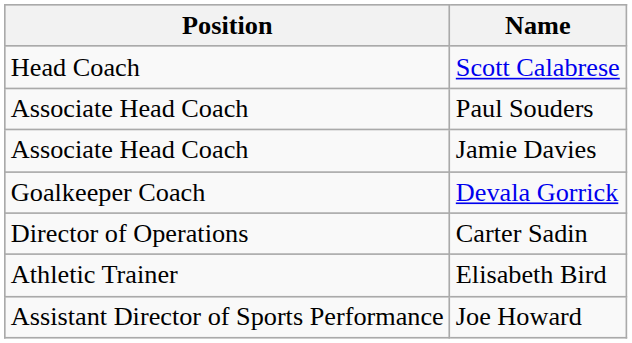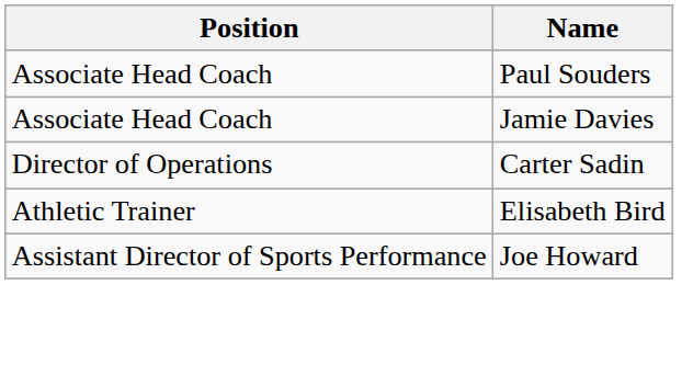 <table class="wikitable">
 <tr>
 <th>Position</th>
 <th>Name</th>
-</tr>
-<tr>
-<td>Head Coach</td>
-<td><a href='#'>Scott Calabrese</a></td>
 </tr>
 <tr>
 <td>Associate Head Coach</td>
 <td>Paul Souders</td>
 </tr>
 <tr>
 <td>Associate Head Coach</td>
 <td>Jamie Davies</td>
-</tr>
-<tr>
-<td>Goalkeeper Coach</td>
-<td><a href='#'>Devala Gorrick</a></td>
 </tr>
 <tr>
 <td>Director of Operations</td>
 <td>Carter Sadin</td>
 </tr>
 <tr>
 <td>Athletic Trainer</td>
 <td>Elisabeth Bird</td>
 </tr>
 <tr>
 <td>Assistant Director of Sports Performance</td>
 <td>Joe Howard</td>
 </tr>
 </table>
